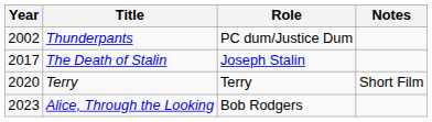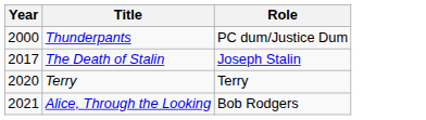 <table class="wikitable">
 <tr>
 <th>Year</th>
 <th>Title</th>
 <th>Role</th>
-<th>Notes</th>
 </tr>
 <tr>
-<td>2002</td>
+<td>2000</td>
 <td><em><a href='#'>Thunderpants</a></em></td>
 <td>PC dum/Justice Dum</td>
-<td></td>
 </tr>
 <tr>
 <td>2017</td>
 <td><em><a href='#'>The Death of Stalin</a></em></td>
 <td><a href='#'>Joseph Stalin</a></td>
-<td></td>
 </tr>
 <tr>
 <td>2020</td>
 <td><em>Terry</em></td>
 <td>Terry</td>
-<td>Short Film </td>
 </tr>
 <tr>
-<td>2023</td>
+<td>2021</td>
 <td><em><a href='#'>Alice, Through the Looking</a></em></td>
 <td>Bob Rodgers</td>
-<td></td>
 </tr>
 </table>
